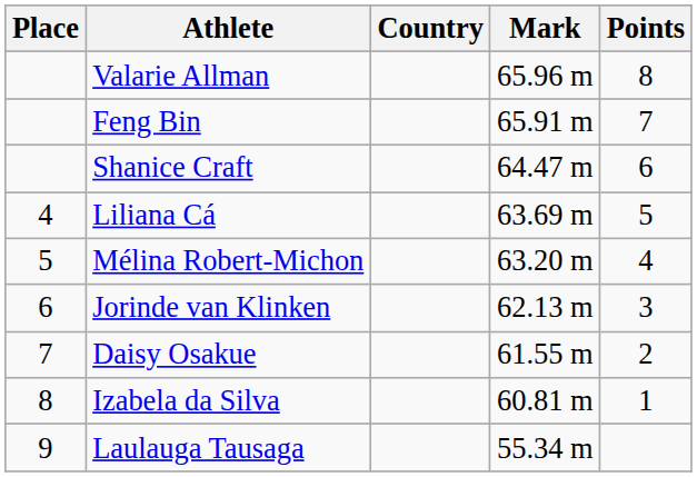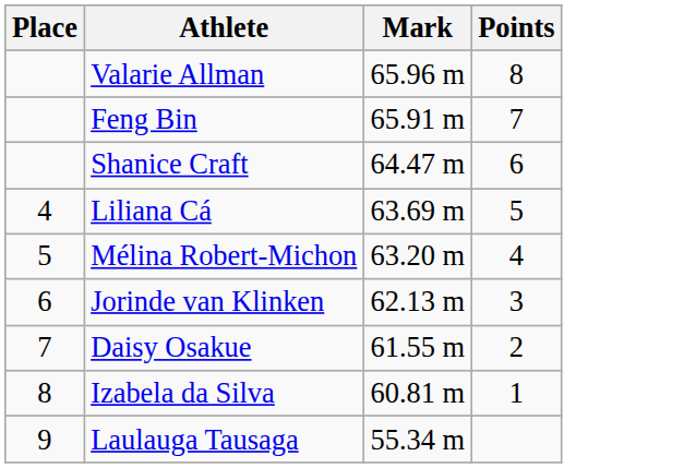 <table class="wikitable">
 <tr>
 <th>Place</th>
 <th>Athlete</th>
-<th>Country</th>
 <th>Mark</th>
 <th>Points</th>
 </tr>
 <tr>
 <td align=center></td>
 <td><a href='#'>Valarie Allman</a></td>
-<td></td>
 <td>65.96 m</td>
 <td align=center>8</td>
 </tr>
 <tr>
 <td align=center></td>
 <td><a href='#'>Feng Bin</a></td>
-<td></td>
 <td>65.91 m</td>
 <td align=center>7</td>
 </tr>
 <tr>
 <td align=center></td>
 <td><a href='#'>Shanice Craft</a></td>
-<td></td>
 <td>64.47 m</td>
 <td align=center>6</td>
 </tr>
 <tr>
 <td align=center>4</td>
 <td><a href='#'>Liliana Cá</a></td>
-<td></td>
 <td>63.69 m</td>
 <td align=center>5</td>
 </tr>
 <tr>
 <td align=center>5</td>
 <td><a href='#'>Mélina Robert-Michon</a></td>
-<td></td>
 <td>63.20 m</td>
 <td align=center>4</td>
 </tr>
 <tr>
 <td align=center>6</td>
 <td><a href='#'>Jorinde van Klinken</a></td>
-<td></td>
 <td>62.13 m</td>
 <td align=center>3</td>
 </tr>
 <tr>
 <td align=center>7</td>
 <td><a href='#'>Daisy Osakue</a></td>
-<td></td>
 <td>61.55 m</td>
 <td align=center>2</td>
 </tr>
 <tr>
 <td align=center>8</td>
 <td><a href='#'>Izabela da Silva</a></td>
-<td></td>
 <td>60.81 m</td>
 <td align=center>1</td>
 </tr>
 <tr>
 <td align=center>9</td>
 <td><a href='#'>Laulauga Tausaga</a></td>
-<td></td>
 <td>55.34 m</td>
 <td align=center></td>
 </tr>
 </table>
